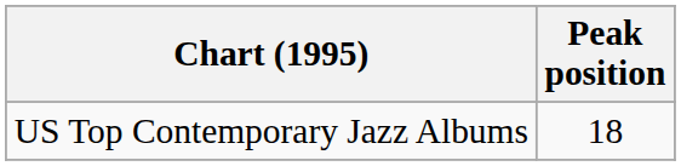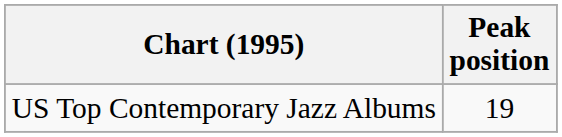 <table class="wikitable">
 <tr>
 <th>Chart (1995)</th>
 <th>Peak<br>position</th>
 </tr>
 <tr>
 <td>US Top Contemporary Jazz Albums</td>
-<td style="text-align:center">18</td>
+<td style="text-align:center">19</td>
 </tr>
 </table>
